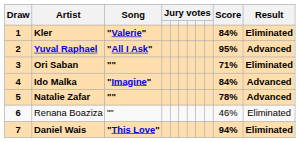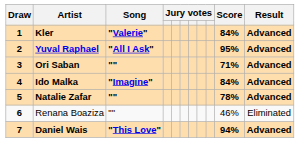 <table class="sortable wikitable" style="margin: 1em auto 1em auto; text-align:center; font-size:90%; line-height:18px;">
 <tr>
 <th rowspan="2">Draw</th>
 <th rowspan="2">Artist</th>
 <th rowspan="2">Song</th>
 <th colspan="6" class="unsortable">Jury votes</th>
 <th rowspan="2">Score</th>
 <th rowspan="2">Result</th>
 </tr>
 <tr>
 <th class="unsortable"></th>
 <th class="unsortable"></th>
 <th class="unsortable"></th>
 <th class="unsortable"></th>
 <th class="unsortable"></th>
 <th class="unsortable"></th>
 </tr>
 <tr style="font-weight:bold; background:navajowhite;">
 <td>1</td>
 <td align="left">Kler</td>
 <td align="left">"<a href='#'>Valerie</a>"</td>
 <td></td>
 <td></td>
 <td></td>
 <td></td>
 <td></td>
 <td></td>
 <td>84%</td>
-<td>Eliminated</td>
+<td>Advanced</td>
 </tr>
 <tr style="font-weight:bold; background:navajowhite;">
 <td>2</td>
 <td align="left"><a href='#'>Yuval Raphael</a></td>
 <td align="left">"<a href='#'>All I Ask</a>"</td>
 <td></td>
 <td></td>
 <td></td>
 <td></td>
 <td></td>
 <td></td>
 <td>95%</td>
 <td>Advanced</td>
 </tr>
 <tr style="font-weight:bold; background:navajowhite;">
 <td>3</td>
 <td align="left">Ori Saban</td>
 <td align="left">""</td>
 <td></td>
 <td></td>
 <td></td>
 <td></td>
 <td></td>
 <td></td>
 <td>71%</td>
-<td>Eliminated</td>
+<td>Advanced</td>
 </tr>
 <tr style="font-weight:bold; background:navajowhite;">
 <td>4</td>
 <td align="left">Ido Malka</td>
 <td align="left">"<a href='#'>Imagine</a>"</td>
 <td></td>
 <td></td>
 <td></td>
 <td></td>
 <td></td>
 <td></td>
 <td>84%</td>
 <td>Advanced</td>
 </tr>
 <tr style="font-weight:bold; background:navajowhite;">
 <td>5</td>
 <td align="left">Natalie Zafar</td>
 <td align="left">""</td>
 <td></td>
 <td></td>
 <td></td>
 <td></td>
 <td></td>
 <td></td>
 <td>78%</td>
 <td>Advanced</td>
 </tr>
 <tr>
 <td><strong>6</strong></td>
 <td align="left">Renana Boaziza</td>
 <td align="left">""</td>
 <td></td>
 <td></td>
 <td></td>
 <td></td>
 <td></td>
 <td></td>
 <td>46%</td>
 <td>Eliminated</td>
 </tr>
 <tr style="font-weight:bold; background:navajowhite;">
 <td>7</td>
 <td align="left">Daniel Wais</td>
 <td align="left">"<a href='#'>This Love</a>"</td>
 <td></td>
 <td></td>
 <td></td>
 <td></td>
 <td></td>
 <td></td>
 <td>94%</td>
-<td>Eliminated</td>
+<td>Advanced</td>
 </tr>
 </table>
